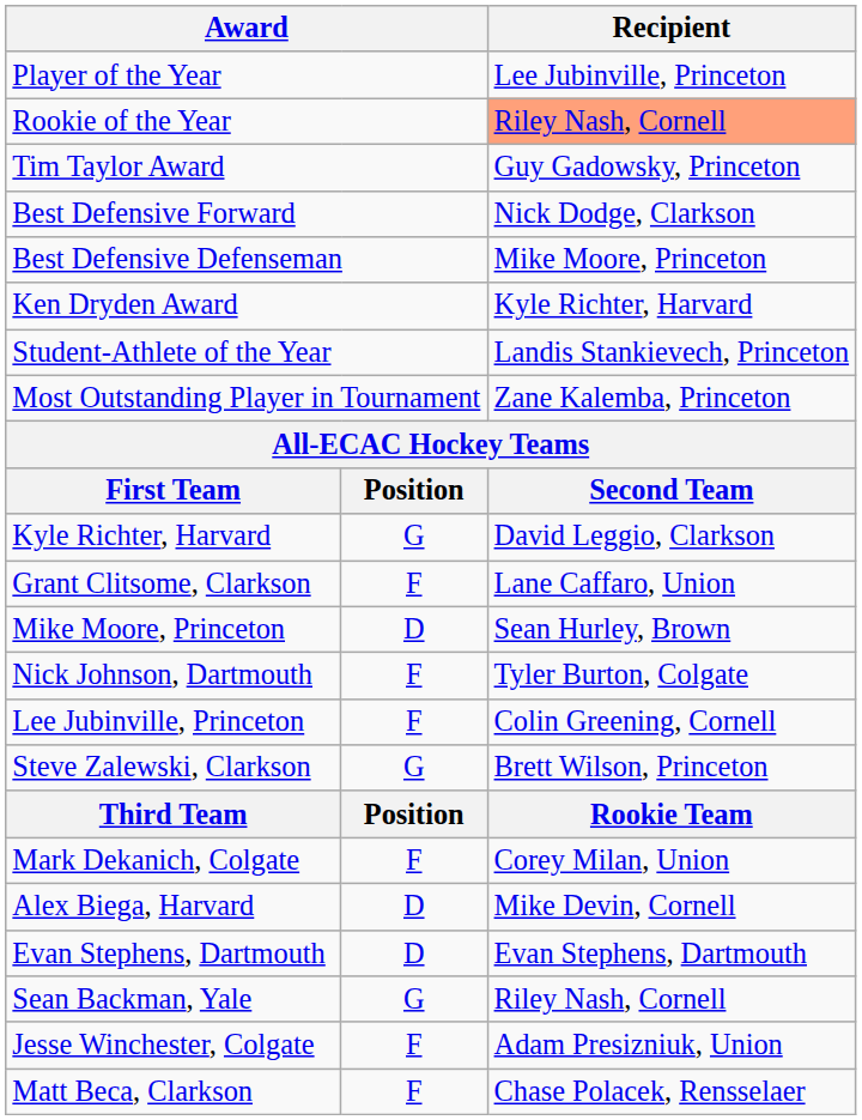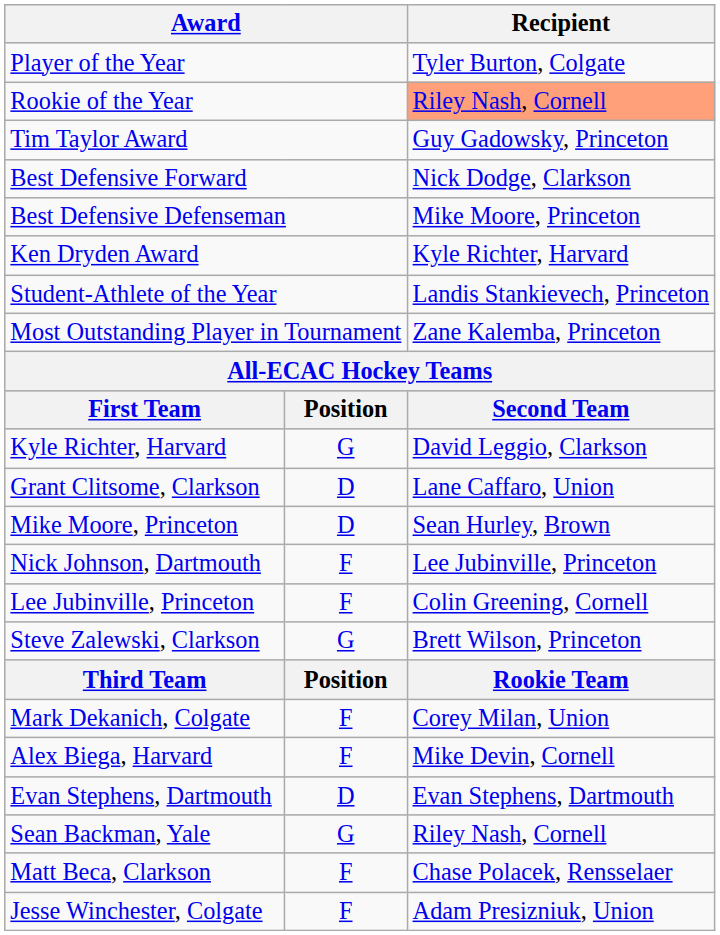 <table class="wikitable">
 <tr>
 <th colspan=2><a href='#'>Award</a></th>
 <th>Recipient</th>
 </tr>
 <tr>
 <td colspan=2><a href='#'>Player of the Year</a></td>
-<td><a href='#'>Lee Jubinville</a>, <a href='#'>Princeton</a></td>
+<td><a href='#'>Tyler Burton</a>, <a href='#'>Colgate</a></td>
 </tr>
 <tr>
 <td colspan=2><a href='#'>Rookie of the Year</a></td>
 <td style="background: lightsalmon;"><a href='#'>Riley Nash</a>, <a href='#'>Cornell</a></td>
 </tr>
 <tr>
 <td colspan=2><a href='#'>Tim Taylor Award</a></td>
 <td><a href='#'>Guy Gadowsky</a>, <a href='#'>Princeton</a></td>
 </tr>
 <tr>
 <td colspan=2><a href='#'>Best Defensive Forward</a></td>
 <td><a href='#'>Nick Dodge</a>, <a href='#'>Clarkson</a></td>
 </tr>
 <tr>
 <td colspan=2><a href='#'>Best Defensive Defenseman</a></td>
 <td><a href='#'>Mike Moore</a>, <a href='#'>Princeton</a></td>
 </tr>
 <tr>
 <td colspan=2><a href='#'>Ken Dryden Award</a></td>
 <td><a href='#'>Kyle Richter</a>, <a href='#'>Harvard</a></td>
 </tr>
 <tr>
 <td colspan=2><a href='#'>Student-Athlete of the Year</a></td>
 <td><a href='#'>Landis Stankievech</a>, <a href='#'>Princeton</a></td>
 </tr>
 <tr>
 <td colspan=2><a href='#'>Most Outstanding Player in Tournament</a></td>
 <td><a href='#'>Zane Kalemba</a>, <a href='#'>Princeton</a></td>
 </tr>
 <tr>
 <th colspan=3><a href='#'>All-ECAC Hockey Teams</a></th>
 </tr>
 <tr>
 <th><a href='#'>First Team</a></th>
 <th>  Position  </th>
 <th><a href='#'>Second Team</a></th>
 </tr>
 <tr>
 <td><a href='#'>Kyle Richter</a>, <a href='#'>Harvard</a></td>
 <td align=center><a href='#'>G</a></td>
 <td><a href='#'>David Leggio</a>, <a href='#'>Clarkson</a></td>
 </tr>
 <tr>
 <td><a href='#'>Grant Clitsome</a>, <a href='#'>Clarkson</a></td>
-<td align=center><a href='#'>F</a></td>
+<td align=center><a href='#'>D</a></td>
 <td><a href='#'>Lane Caffaro</a>, <a href='#'>Union</a></td>
 </tr>
 <tr>
 <td><a href='#'>Mike Moore</a>, <a href='#'>Princeton</a></td>
 <td align=center><a href='#'>D</a></td>
 <td><a href='#'>Sean Hurley</a>, <a href='#'>Brown</a></td>
 </tr>
 <tr>
 <td><a href='#'>Nick Johnson</a>, <a href='#'>Dartmouth</a></td>
 <td align=center><a href='#'>F</a></td>
-<td><a href='#'>Tyler Burton</a>, <a href='#'>Colgate</a></td>
+<td><a href='#'>Lee Jubinville</a>, <a href='#'>Princeton</a></td>
 </tr>
 <tr>
 <td><a href='#'>Lee Jubinville</a>, <a href='#'>Princeton</a></td>
 <td align=center><a href='#'>F</a></td>
 <td><a href='#'>Colin Greening</a>, <a href='#'>Cornell</a></td>
 </tr>
 <tr>
 <td><a href='#'>Steve Zalewski</a>, <a href='#'>Clarkson</a></td>
 <td align=center><a href='#'>G</a></td>
 <td><a href='#'>Brett Wilson</a>, <a href='#'>Princeton</a></td>
 </tr>
 <tr>
 <th><a href='#'>Third Team</a></th>
 <th>  Position  </th>
 <th><a href='#'>Rookie Team</a></th>
 </tr>
 <tr>
 <td><a href='#'>Mark Dekanich</a>, <a href='#'>Colgate</a></td>
 <td align=center><a href='#'>F</a></td>
 <td><a href='#'>Corey Milan</a>, <a href='#'>Union</a></td>
 </tr>
 <tr>
 <td><a href='#'>Alex Biega</a>, <a href='#'>Harvard</a></td>
-<td align=center><a href='#'>D</a></td>
+<td align=center><a href='#'>F</a></td>
 <td><a href='#'>Mike Devin</a>, <a href='#'>Cornell</a></td>
 </tr>
 <tr>
 <td><a href='#'>Evan Stephens</a>, <a href='#'>Dartmouth</a></td>
 <td align=center><a href='#'>D</a></td>
 <td><a href='#'>Evan Stephens</a>, <a href='#'>Dartmouth</a></td>
 </tr>
 <tr>
 <td><a href='#'>Sean Backman</a>, <a href='#'>Yale</a></td>
 <td align=center><a href='#'>G</a></td>
 <td><a href='#'>Riley Nash</a>, <a href='#'>Cornell</a></td>
 </tr>
 <tr>
+<td><a href='#'>Matt Beca</a>, <a href='#'>Clarkson</a></td>
+<td align=center><a href='#'>F</a></td>
+<td><a href='#'>Chase Polacek</a>, <a href='#'>Rensselaer</a></td>
+</tr>
+<tr>
 <td><a href='#'>Jesse Winchester</a>, <a href='#'>Colgate</a></td>
 <td align=center><a href='#'>F</a></td>
 <td><a href='#'>Adam Presizniuk</a>, <a href='#'>Union</a></td>
 </tr>
-<tr>
-<td><a href='#'>Matt Beca</a>, <a href='#'>Clarkson</a></td>
-<td align=center><a href='#'>F</a></td>
-<td><a href='#'>Chase Polacek</a>, <a href='#'>Rensselaer</a></td>
-</tr>
 </table>
